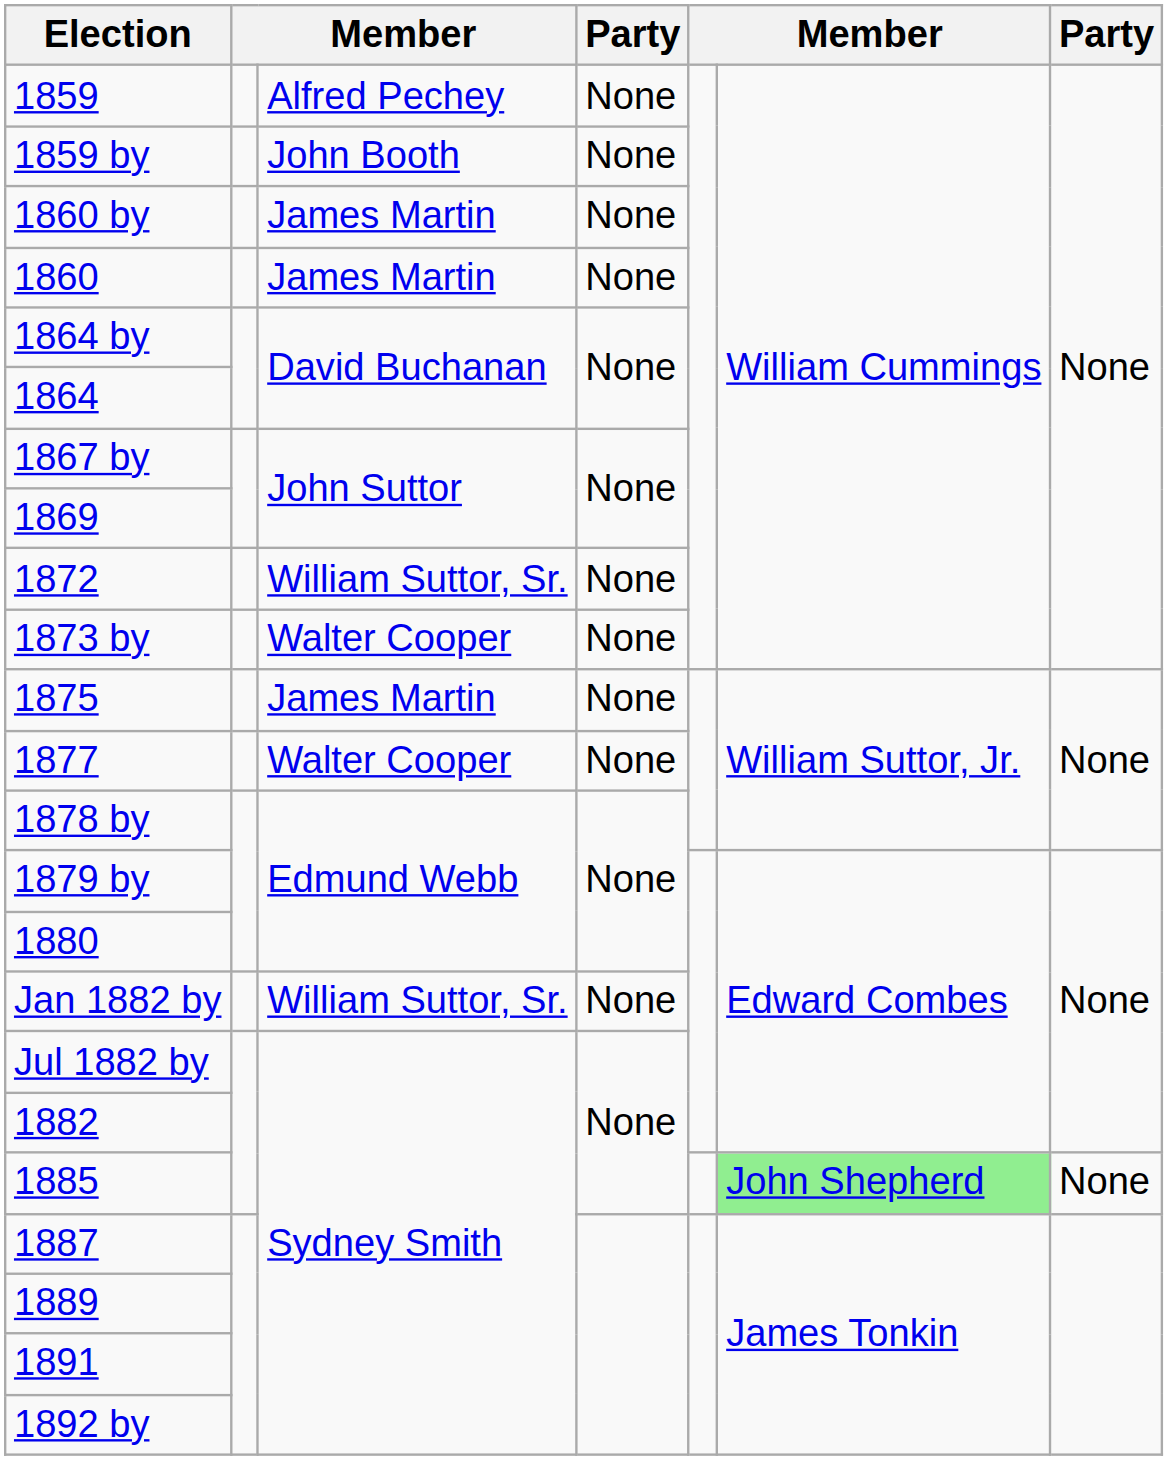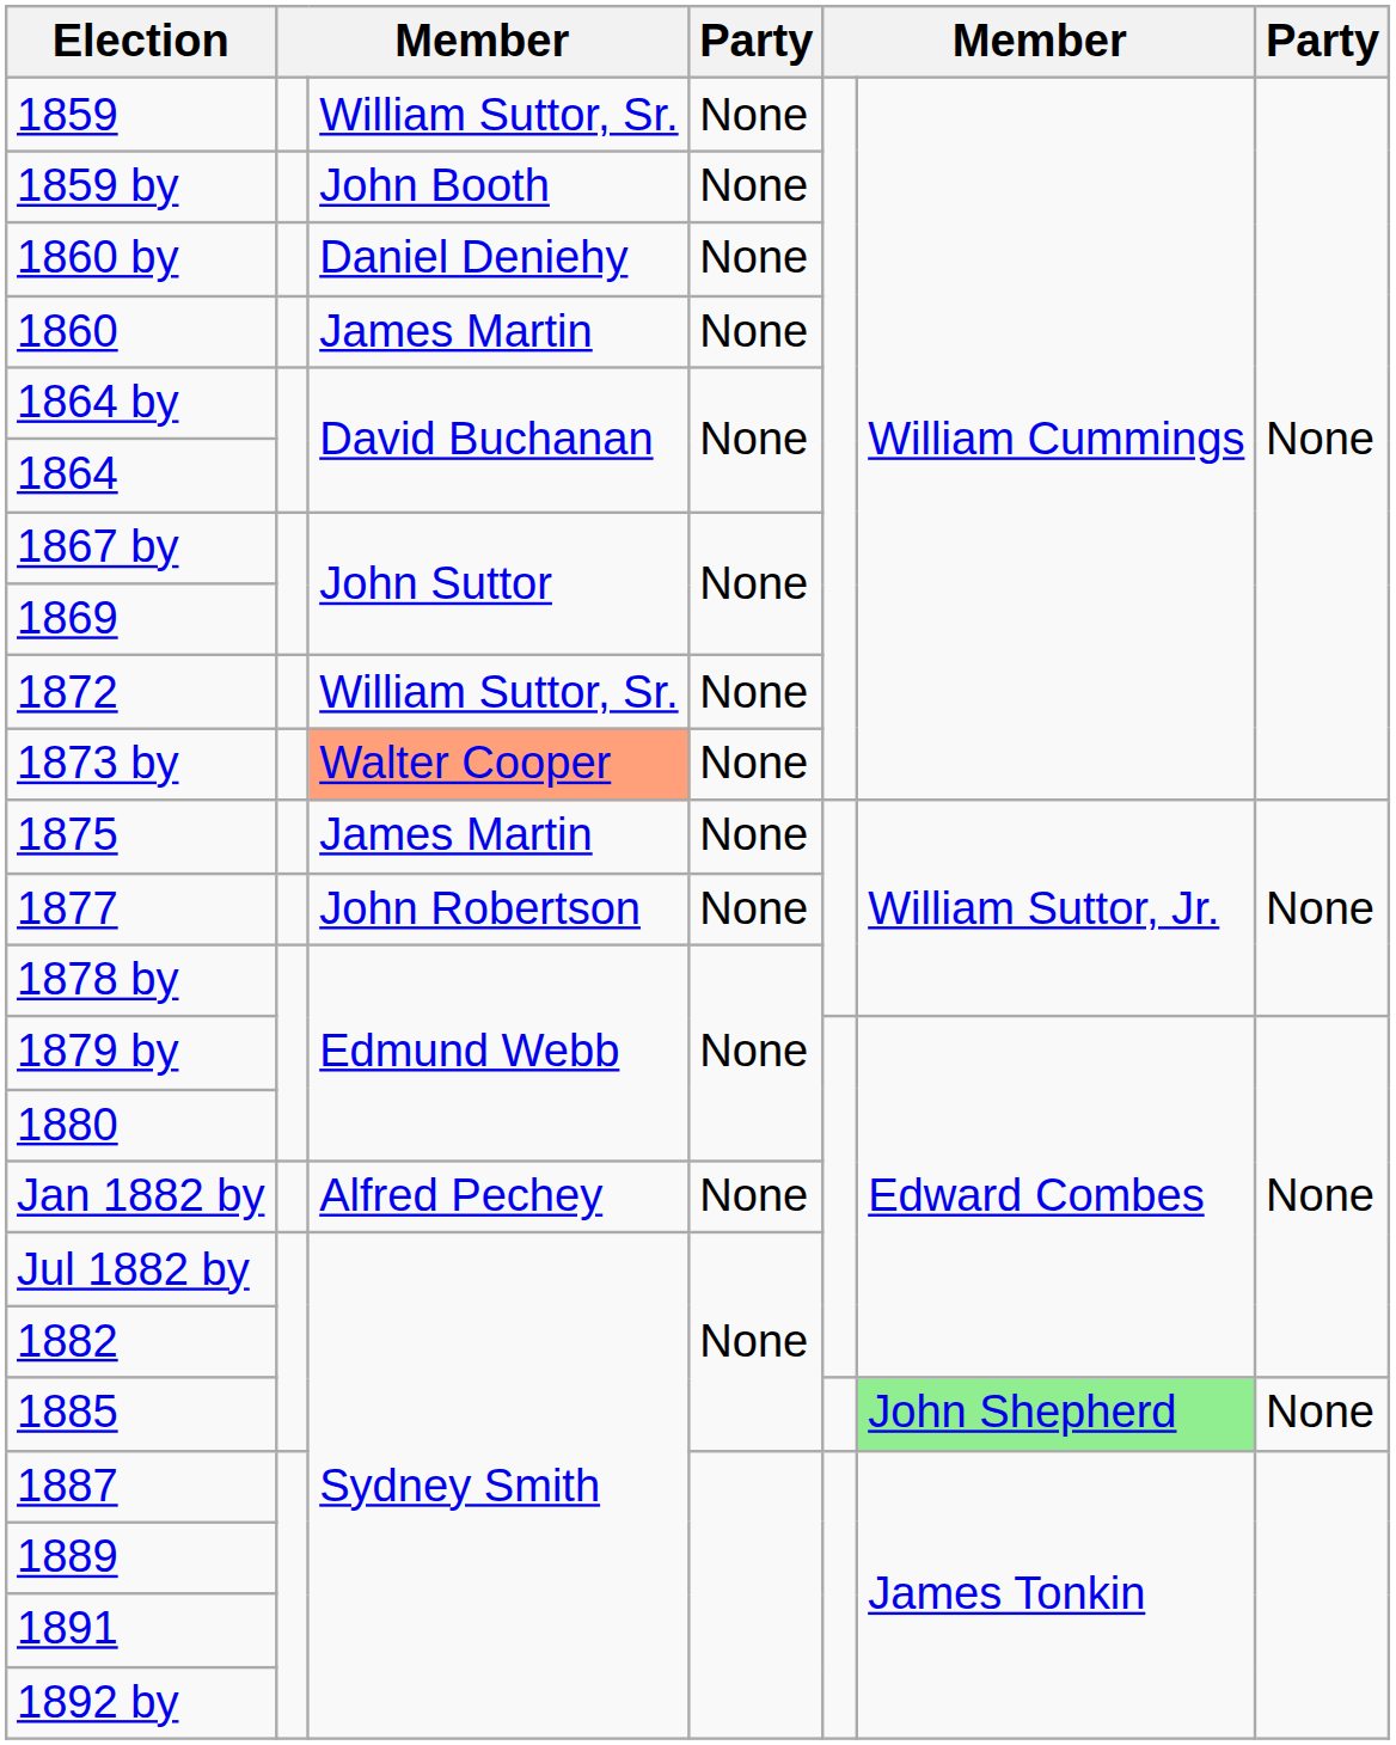 <table class="wikitable">
 <tr>
 <th>Election</th>
 <th colspan="2">Member</th>
 <th>Party</th>
 <th colspan="2">Member</th>
 <th>Party</th>
 </tr>
 <tr>
 <td><a href='#'>1859</a></td>
 <td> </td>
-<td><a href='#'>Alfred Pechey</a></td>
+<td><a href='#'>William Suttor, Sr.</a></td>
 <td>None</td>
 <td rowspan="10" > </td>
 <td rowspan="10"><a href='#'>William Cummings</a></td>
 <td rowspan="10">None</td>
 </tr>
 <tr>
 <td><a href='#'>1859 by</a></td>
 <td> </td>
 <td><a href='#'>John Booth</a></td>
 <td>None</td>
 </tr>
 <tr>
 <td><a href='#'>1860 by</a></td>
 <td> </td>
-<td><a href='#'>James Martin</a></td>
+<td><a href='#'>Daniel Deniehy</a></td>
 <td>None</td>
 </tr>
 <tr>
 <td><a href='#'>1860</a></td>
 <td> </td>
 <td><a href='#'>James Martin</a></td>
 <td>None</td>
 </tr>
 <tr>
 <td><a href='#'>1864 by</a></td>
 <td rowspan="2" > </td>
 <td rowspan="2"><a href='#'>David Buchanan</a></td>
 <td rowspan="2">None</td>
 </tr>
 <tr>
 <td><a href='#'>1864</a></td>
 </tr>
 <tr>
 <td><a href='#'>1867 by</a></td>
 <td rowspan="2" > </td>
 <td rowspan="2"><a href='#'>John Suttor</a></td>
 <td rowspan="2">None</td>
 </tr>
 <tr>
 <td><a href='#'>1869</a></td>
 </tr>
 <tr>
 <td><a href='#'>1872</a></td>
 <td> </td>
 <td><a href='#'>William Suttor, Sr.</a></td>
 <td>None</td>
 </tr>
 <tr>
 <td><a href='#'>1873 by</a></td>
 <td> </td>
-<td><a href='#'>Walter Cooper</a></td>
+<td style="background: lightsalmon;"><a href='#'>Walter Cooper</a></td>
 <td>None</td>
 </tr>
 <tr>
 <td><a href='#'>1875</a></td>
 <td> </td>
 <td><a href='#'>James Martin</a></td>
 <td>None</td>
 <td rowspan="3" > </td>
 <td rowspan="3"><a href='#'>William Suttor, Jr.</a></td>
 <td rowspan="3">None</td>
 </tr>
 <tr>
 <td><a href='#'>1877</a></td>
 <td> </td>
-<td><a href='#'>Walter Cooper</a></td>
+<td><a href='#'>John Robertson</a></td>
 <td>None</td>
 </tr>
 <tr>
 <td><a href='#'>1878 by</a></td>
 <td rowspan="3" > </td>
 <td rowspan="3"><a href='#'>Edmund Webb</a></td>
 <td rowspan="3">None</td>
 </tr>
 <tr>
 <td><a href='#'>1879 by</a></td>
 <td rowspan="5" > </td>
 <td rowspan="5"><a href='#'>Edward Combes</a></td>
 <td rowspan="5">None</td>
 </tr>
 <tr>
 <td><a href='#'>1880</a></td>
 </tr>
 <tr>
 <td><a href='#'>Jan 1882 by</a></td>
 <td> </td>
-<td><a href='#'>William Suttor, Sr.</a></td>
+<td><a href='#'>Alfred Pechey</a></td>
 <td>None</td>
 </tr>
 <tr>
 <td><a href='#'>Jul 1882 by</a></td>
 <td rowspan="3" > </td>
 <td rowspan="7"><a href='#'>Sydney Smith</a></td>
 <td rowspan="3">None</td>
 </tr>
 <tr>
 <td><a href='#'>1882</a></td>
 </tr>
 <tr>
 <td><a href='#'>1885</a></td>
 <td> </td>
 <td style="background: lightgreen;"><a href='#'>John Shepherd</a></td>
 <td>None</td>
 </tr>
 <tr>
 <td><a href='#'>1887</a></td>
 <td rowspan="4" > </td>
 <td rowspan="4"></td>
 <td rowspan="4" > </td>
 <td rowspan="4"><a href='#'>James Tonkin</a></td>
 <td rowspan="4"></td>
 </tr>
 <tr>
 <td><a href='#'>1889</a></td>
 </tr>
 <tr>
 <td><a href='#'>1891</a></td>
 </tr>
 <tr>
 <td><a href='#'>1892 by</a></td>
 </tr>
 </table>
